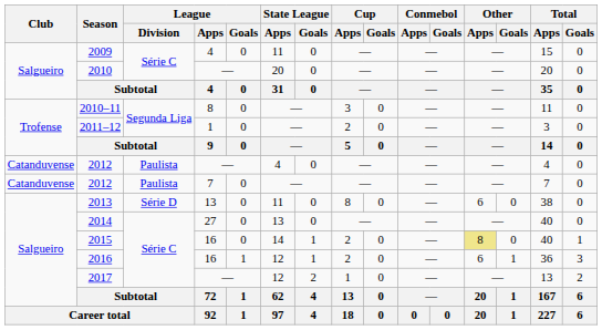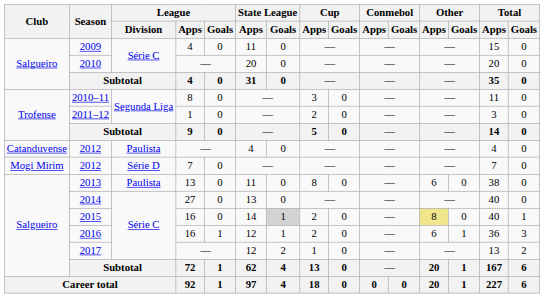 <table class="wikitable" style="text-align: center;">
 <tr>
 <th rowspan="2">Club</th>
 <th rowspan="2">Season</th>
 <th colspan="3">League</th>
 <th colspan="2">State League</th>
 <th colspan="2">Cup</th>
 <th colspan="2">Conmebol</th>
 <th colspan="2">Other</th>
 <th colspan="2">Total</th>
 </tr>
 <tr>
 <th>Division</th>
 <th>Apps</th>
 <th>Goals</th>
 <th>Apps</th>
 <th>Goals</th>
 <th>Apps</th>
 <th>Goals</th>
 <th>Apps</th>
 <th>Goals</th>
 <th>Apps</th>
 <th>Goals</th>
 <th>Apps</th>
 <th>Goals</th>
 </tr>
 <tr>
 <td rowspan=3 valign="center"><a href='#'>Salgueiro</a></td>
 <td><a href='#'>2009</a></td>
 <td rowspan=2><a href='#'>Série C</a></td>
 <td>4</td>
 <td>0</td>
 <td>11</td>
 <td>0</td>
 <td colspan="2">—</td>
 <td colspan="2">—</td>
 <td colspan="2">—</td>
 <td>15</td>
 <td>0</td>
 </tr>
 <tr>
 <td><a href='#'>2010</a></td>
 <td colspan="2">—</td>
 <td>20</td>
 <td>0</td>
 <td colspan="2">—</td>
 <td colspan="2">—</td>
 <td colspan="2">—</td>
 <td>20</td>
 <td>0</td>
 </tr>
 <tr>
 <th colspan="2"><strong>Subtotal</strong></th>
 <th>4</th>
 <th>0</th>
 <th>31</th>
 <th>0</th>
 <th colspan="2">—</th>
 <th colspan="2">—</th>
 <th colspan="2">—</th>
 <th>35</th>
 <th>0</th>
 </tr>
 <tr>
 <td rowspan=3 valign="center"><a href='#'>Trofense</a></td>
 <td><a href='#'>2010–11</a></td>
 <td rowspan=2><a href='#'>Segunda Liga</a></td>
 <td>8</td>
 <td>0</td>
 <td colspan="2">—</td>
 <td>3</td>
 <td>0</td>
 <td colspan="2">—</td>
 <td colspan="2">—</td>
 <td>11</td>
 <td>0</td>
 </tr>
 <tr>
 <td><a href='#'>2011–12</a></td>
 <td>1</td>
 <td>0</td>
 <td colspan="2">—</td>
 <td>2</td>
 <td>0</td>
 <td colspan="2">—</td>
 <td colspan="2">—</td>
 <td>3</td>
 <td>0</td>
 </tr>
 <tr>
 <th colspan="2"><strong>Subtotal</strong></th>
 <th>9</th>
 <th>0</th>
 <th colspan="2">—</th>
 <th>5</th>
 <th>0</th>
 <th colspan="2">—</th>
 <th colspan="2">—</th>
 <th>14</th>
 <th>0</th>
 </tr>
 <tr>
 <td valign="center"><a href='#'>Catanduvense</a></td>
 <td><a href='#'>2012</a></td>
 <td><a href='#'>Paulista</a></td>
 <td colspan="2">—</td>
 <td>4</td>
 <td>0</td>
 <td colspan="2">—</td>
 <td colspan="2">—</td>
 <td colspan="2">—</td>
 <td>4</td>
 <td>0</td>
 </tr>
 <tr>
-<td valign="center"><a href='#'>Catanduvense</a></td>
+<td valign="center"><a href='#'>Mogi Mirim</a></td>
 <td><a href='#'>2012</a></td>
-<td><a href='#'>Paulista</a></td>
+<td><a href='#'>Série D</a></td>
 <td>7</td>
 <td>0</td>
 <td colspan="2">—</td>
 <td colspan="2">—</td>
 <td colspan="2">—</td>
 <td colspan="2">—</td>
 <td>7</td>
 <td>0</td>
 </tr>
 <tr>
 <td rowspan=6 valign="center"><a href='#'>Salgueiro</a></td>
 <td><a href='#'>2013</a></td>
-<td><a href='#'>Série D</a></td>
+<td><a href='#'>Paulista</a></td>
 <td>13</td>
 <td>0</td>
 <td>11</td>
 <td>0</td>
 <td>8</td>
 <td>0</td>
 <td colspan="2">—</td>
 <td>6</td>
 <td>0</td>
 <td>38</td>
 <td>0</td>
 </tr>
 <tr>
 <td><a href='#'>2014</a></td>
 <td rowspan=4><a href='#'>Série C</a></td>
 <td>27</td>
 <td>0</td>
 <td>13</td>
 <td>0</td>
 <td colspan="2">—</td>
 <td colspan="2">—</td>
 <td colspan="2">—</td>
 <td>40</td>
 <td>0</td>
 </tr>
 <tr>
 <td><a href='#'>2015</a></td>
 <td>16</td>
 <td>0</td>
 <td>14</td>
-<td>1</td>
+<td style="background: lightgrey;">1</td>
 <td>2</td>
 <td>0</td>
 <td colspan="2">—</td>
 <td style="background: khaki;">8</td>
 <td>0</td>
 <td>40</td>
 <td>1</td>
 </tr>
 <tr>
 <td><a href='#'>2016</a></td>
 <td>16</td>
 <td>1</td>
 <td>12</td>
 <td>1</td>
 <td>2</td>
 <td>0</td>
 <td colspan="2">—</td>
 <td>6</td>
 <td>1</td>
 <td>36</td>
 <td>3</td>
 </tr>
 <tr>
 <td><a href='#'>2017</a></td>
 <td colspan="2">—</td>
 <td>12</td>
 <td>2</td>
 <td>1</td>
 <td>0</td>
 <td colspan="2">—</td>
 <td colspan="2">—</td>
 <td>13</td>
 <td>2</td>
 </tr>
 <tr>
 <th colspan="2"><strong>Subtotal</strong></th>
 <th>72</th>
 <th>1</th>
 <th>62</th>
 <th>4</th>
 <th>13</th>
 <th>0</th>
 <th colspan="2">—</th>
 <th>20</th>
 <th>1</th>
 <th>167</th>
 <th>6</th>
 </tr>
 <tr>
 <th colspan="3"><strong>Career total</strong></th>
 <th>92</th>
 <th>1</th>
 <th>97</th>
 <th>4</th>
 <th>18</th>
 <th>0</th>
 <th>0</th>
 <th>0</th>
 <th>20</th>
 <th>1</th>
 <th>227</th>
 <th>6</th>
 </tr>
 </table>
